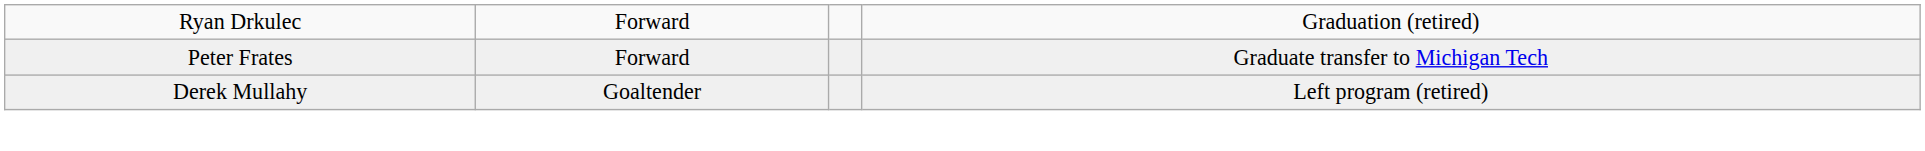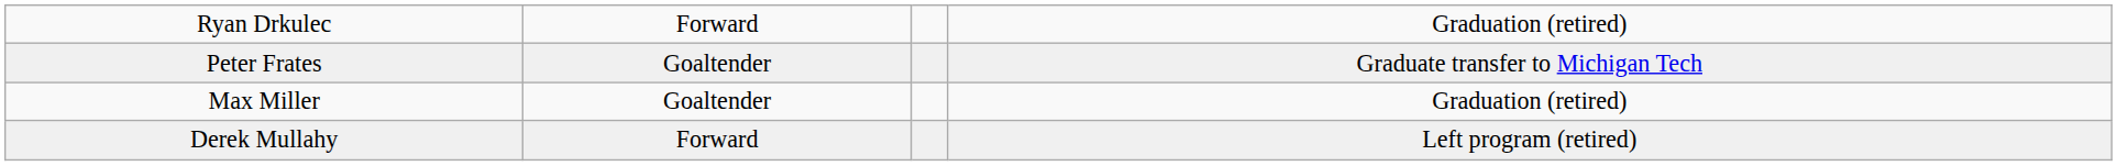 <table class="wikitable" width="70%">
 <tr align="center" bgcolor="">
 <td>Ryan Drkulec</td>
 <td>Forward</td>
 <td></td>
 <td>Graduation (retired)</td>
 </tr>
 <tr align="center" bgcolor="f0f0f0">
 <td>Peter Frates</td>
-<td>Forward</td>
+<td>Goaltender</td>
 <td></td>
 <td>Graduate transfer to <a href='#'>Michigan Tech</a></td>
 </tr>
+<tr align="center" bgcolor="">
+<td>Max Miller</td>
+<td>Goaltender</td>
+<td></td>
+<td>Graduation (retired)</td>
+</tr>
 <tr align="center" bgcolor="f0f0f0">
 <td>Derek Mullahy</td>
-<td>Goaltender</td>
+<td>Forward</td>
 <td></td>
 <td>Left program (retired)</td>
 </tr>
 </table>
